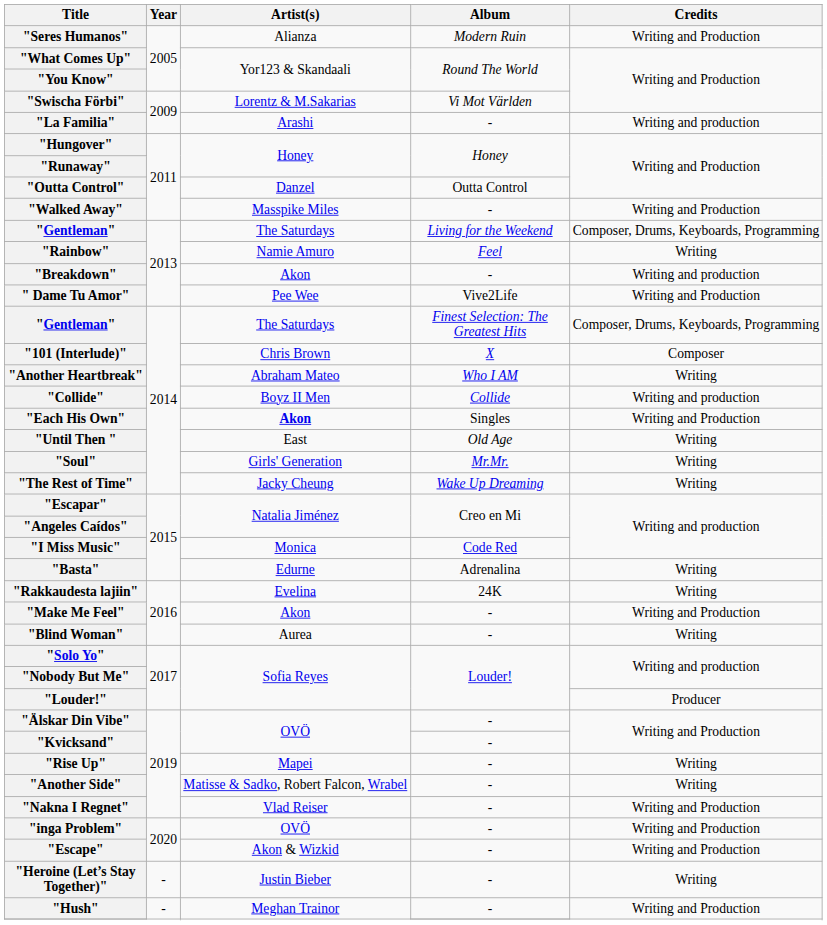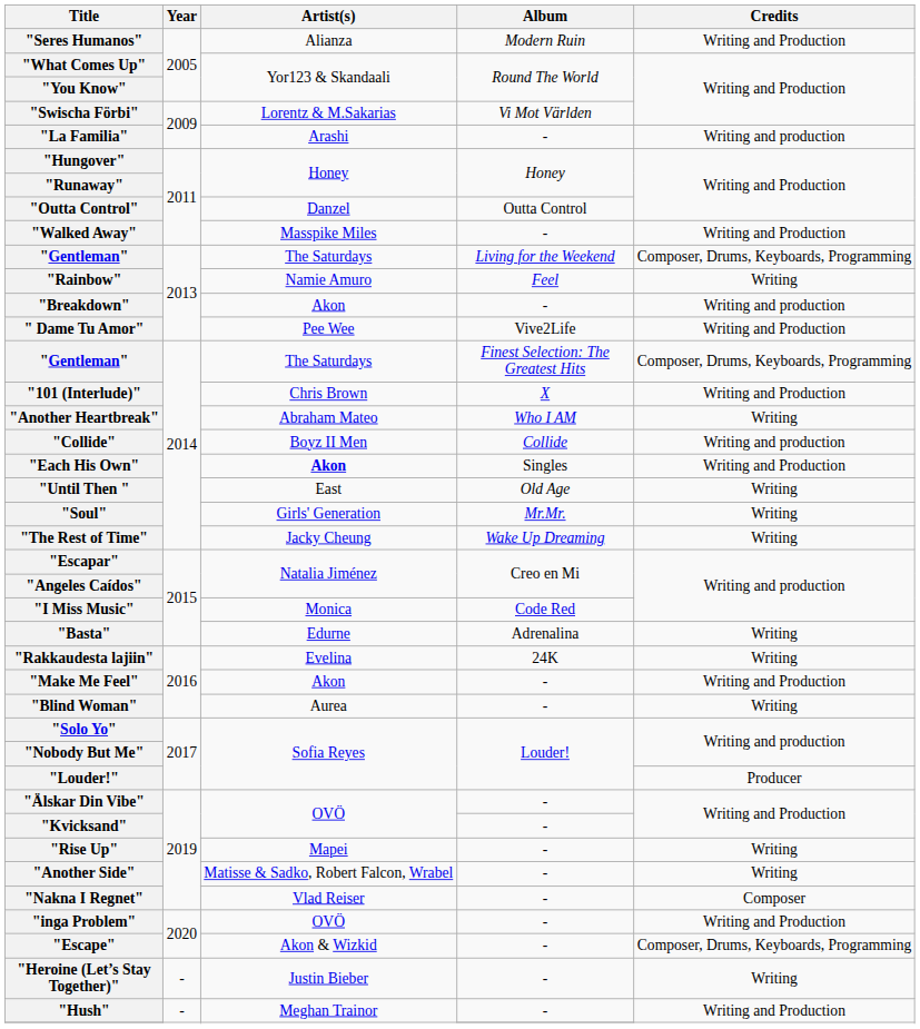 <table class="wikitable plainrowheaders" style="text-align:center;">
 <tr>
 <th scope="col" style="width:160px;">Title</th>
 <th scope="col">Year</th>
 <th scope="col">Artist(s)</th>
 <th scope="col" style="width:180px;">Album</th>
 <th scope="col">Credits</th>
 </tr>
 <tr>
 <th scope="row">"Seres Humanos"</th>
 <td rowspan="3">2005</td>
 <td>Alianza</td>
 <td><em>Modern Ruin</em></td>
 <td>Writing and Production</td>
 </tr>
 <tr>
 <th scope="row">"What Comes Up" <br></th>
 <td rowspan="2">Yor123 & Skandaali</td>
 <td rowspan="2"><em>Round The World </em></td>
 <td rowspan="3">Writing and Production</td>
 </tr>
 <tr>
 <th scope="row">"You Know"</th>
 </tr>
 <tr>
 <th scope="row">"Swischa Förbi"</th>
 <td rowspan="2">2009</td>
 <td><a href='#'>Lorentz & M.Sakarias</a></td>
 <td><em>Vi Mot Världen</em></td>
 </tr>
 <tr>
 <th scope="row">"La Familia"</th>
 <td><a href='#'>Arashi</a></td>
 <td>-</td>
 <td>Writing and production</td>
 </tr>
 <tr>
 <th scope="row">"Hungover"</th>
 <td rowspan="4">2011</td>
 <td rowspan="2"><a href='#'>Honey</a></td>
 <td rowspan="2"><em>Honey</em></td>
 <td rowspan="3">Writing and Production</td>
 </tr>
 <tr>
 <th scope="row">"Runaway"</th>
 </tr>
 <tr>
 <th scope="row">"Outta Control"</th>
 <td><a href='#'>Danzel</a></td>
 <td>Outta Control</td>
 </tr>
 <tr>
 <th scope="row">"Walked Away"</th>
 <td><a href='#'>Masspike Miles</a></td>
 <td>-</td>
 <td>Writing and Production</td>
 </tr>
 <tr>
 <th scope="row">"<a href='#'>Gentleman</a>"</th>
 <td rowspan="4">2013</td>
 <td rowspan="1"><a href='#'>The Saturdays</a></td>
 <td rowspan="1"><em><a href='#'>Living for the Weekend</a></em></td>
 <td rowspan="1">Composer, Drums, Keyboards, Programming</td>
 </tr>
 <tr>
 <th scope="row">"Rainbow"</th>
 <td><a href='#'>Namie Amuro</a></td>
 <td><em><a href='#'>Feel</a></em></td>
 <td>Writing</td>
 </tr>
 <tr>
 <th scope="row">"Breakdown"</th>
 <td><a href='#'>Akon</a></td>
 <td>-</td>
 <td>Writing and production</td>
 </tr>
 <tr>
 <th scope="row">" Dame Tu Amor" <br></th>
 <td><a href='#'>Pee Wee</a></td>
 <td>Vive2Life</td>
 <td>Writing and Production</td>
 </tr>
 <tr>
 <th scope="row">"<a href='#'>Gentleman</a>"</th>
 <td rowspan="8">2014</td>
 <td><a href='#'>The Saturdays</a></td>
 <td><em><a href='#'>Finest Selection: The Greatest Hits</a></em></td>
 <td>Composer, Drums, Keyboards, Programming</td>
 </tr>
 <tr>
 <th scope="row">"101 (Interlude)"</th>
 <td><a href='#'>Chris Brown</a></td>
 <td><em><a href='#'>X</a></em></td>
-<td>Composer</td>
+<td>Writing and Production</td>
 </tr>
 <tr>
 <th scope="row">"Another Heartbreak"</th>
 <td><a href='#'>Abraham Mateo</a></td>
 <td><em><a href='#'>Who I AM</a></em></td>
 <td>Writing</td>
 </tr>
 <tr>
 <th scope="row">"Collide"</th>
 <td><a href='#'>Boyz II Men</a></td>
 <td><em><a href='#'>Collide</a></em></td>
 <td>Writing and production</td>
 </tr>
 <tr>
 <th scope="row">"Each His Own"</th>
 <td><strong><a href='#'>Akon</a></strong></td>
 <td>Singles</td>
 <td>Writing and Production</td>
 </tr>
 <tr>
 <th scope="row">"Until Then "</th>
 <td>East</td>
 <td><em>Old Age</em></td>
 <td>Writing</td>
 </tr>
 <tr>
 <th scope="row">"Soul"</th>
 <td><a href='#'>Girls' Generation</a></td>
 <td><em><a href='#'>Mr.Mr.</a></em></td>
 <td>Writing</td>
 </tr>
 <tr>
 <th scope="row">"The Rest of Time"</th>
 <td><a href='#'>Jacky Cheung</a></td>
 <td><em><a href='#'>Wake Up Dreaming</a></em></td>
 <td>Writing</td>
 </tr>
 <tr>
 <th scope="row">"Escapar"</th>
 <td rowspan="4">2015</td>
 <td rowspan="2"><a href='#'>Natalia Jiménez</a></td>
 <td rowspan="2">Creo en Mi</td>
 <td rowspan="3">Writing and production</td>
 </tr>
 <tr>
 <th scope="row">"Angeles Caídos"</th>
 </tr>
 <tr>
 <th scope="row">"I Miss Music"</th>
 <td rowspan="1"><a href='#'>Monica</a></td>
 <td rowspan="1"><a href='#'>Code Red</a></td>
 </tr>
 <tr>
 <th scope="row">"Basta"</th>
 <td rowspan="1"><a href='#'>Edurne</a></td>
 <td rowspan="1">Adrenalina</td>
 <td>Writing</td>
 </tr>
 <tr>
 <th scope="row">"Rakkaudesta lajiin" <br></th>
 <td rowspan="3">2016</td>
 <td rowspan="1"><a href='#'>Evelina</a></td>
 <td rowspan="1">24K</td>
 <td>Writing</td>
 </tr>
 <tr>
 <th scope="row">"Make Me Feel"  <br></th>
 <td rowspan="1"><a href='#'>Akon</a></td>
 <td rowspan="1">-</td>
 <td>Writing and Production</td>
 </tr>
 <tr>
 <th scope="row">"Blind Woman"</th>
 <td rowspan="1">Aurea</td>
 <td rowspan="1">-</td>
 <td>Writing</td>
 </tr>
 <tr>
 <th scope="row">"<a href='#'>Solo Yo</a>" <br></th>
 <td rowspan="3">2017</td>
 <td rowspan="3"><a href='#'>Sofia Reyes</a></td>
 <td rowspan="3"><a href='#'>Louder!</a></td>
 <td rowspan="2">Writing and production</td>
 </tr>
 <tr>
 <th scope="row">"Nobody But Me" <br></th>
 </tr>
 <tr>
 <th scope="row">"Louder!"  <br></th>
 <td>Producer</td>
 </tr>
 <tr>
 <th scope="row">"Älskar Din Vibe"</th>
 <td rowspan="5">2019</td>
 <td rowspan="2"><a href='#'>OVÖ</a></td>
 <td>-</td>
 <td rowspan="2">Writing and Production</td>
 </tr>
 <tr>
 <th scope="row">"Kvicksand"</th>
 <td>-</td>
 </tr>
 <tr>
 <th scope="row">"Rise Up"</th>
 <td><a href='#'>Mapei</a></td>
 <td>-</td>
 <td>Writing</td>
 </tr>
 <tr>
 <th scope="row">"Another Side"</th>
 <td><a href='#'>Matisse & Sadko</a>, Robert Falcon, <a href='#'>Wrabel</a></td>
 <td>-</td>
 <td>Writing</td>
 </tr>
 <tr>
 <th scope="row">"Nakna I Regnet"</th>
 <td><a href='#'>Vlad Reiser</a></td>
 <td>-</td>
-<td>Writing and Production</td>
+<td>Composer</td>
 </tr>
 <tr>
 <th scope="row">"inga Problem"</th>
 <td rowspan="2">2020</td>
 <td rowspan="1"><a href='#'>OVÖ</a></td>
 <td>-</td>
 <td rowspan="1">Writing and Production</td>
 </tr>
 <tr>
 <th scope="row">"Escape"</th>
 <td><a href='#'>Akon</a> & <a href='#'>Wizkid</a></td>
 <td>-</td>
-<td rowspan="1">Writing and Production</td>
+<td>Composer, Drums, Keyboards, Programming</td>
 </tr>
 <tr>
 <th scope="row">"Heroine (Let’s Stay Together)"</th>
 <td rowspan="1">-</td>
 <td rowspan="1"><a href='#'>Justin Bieber</a></td>
 <td>-</td>
 <td rowspan="1">Writing</td>
 </tr>
 <tr>
 <th scope="row">"Hush"</th>
 <td rowspan="5">-</td>
 <td rowspan="2"><a href='#'>Meghan Trainor</a></td>
 <td>-</td>
 <td rowspan="2">Writing and Production</td>
 </tr>
 <tr>
 </tr>
 </table>
